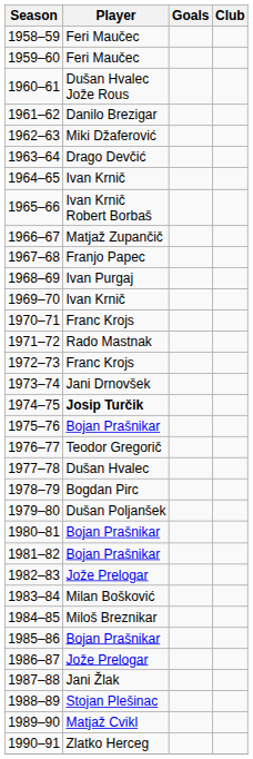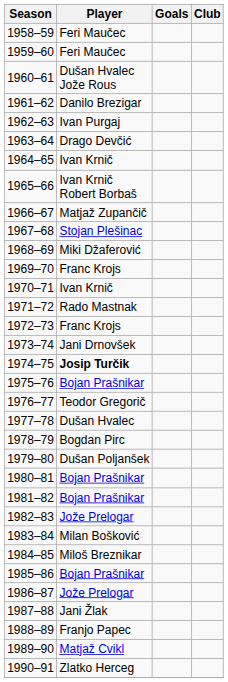 <table class="wikitable sortable" style="font-size: 95%;">
 <tr>
 <th>Season</th>
 <th>Player</th>
 <th>Goals</th>
 <th>Club</th>
 </tr>
 <tr>
 <td>1958–59</td>
 <td>Feri Maučec</td>
 <td></td>
 <td></td>
 </tr>
 <tr>
 <td>1959–60</td>
 <td>Feri Maučec</td>
 <td></td>
 <td></td>
 </tr>
 <tr>
 <td>1960–61</td>
 <td>Dušan Hvalec<br>Jože Rous</td>
 <td></td>
 <td></td>
 </tr>
 <tr>
 <td>1961–62</td>
 <td>Danilo Brezigar</td>
 <td></td>
 <td></td>
 </tr>
 <tr>
 <td>1962–63</td>
-<td>Miki Džaferović</td>
+<td>Ivan Purgaj</td>
 <td></td>
 <td></td>
 </tr>
 <tr>
 <td>1963–64</td>
 <td>Drago Devčić</td>
 <td></td>
 <td></td>
 </tr>
 <tr>
 <td>1964–65</td>
 <td>Ivan Krnič</td>
 <td></td>
 <td></td>
 </tr>
 <tr>
 <td>1965–66</td>
 <td>Ivan Krnič<br>Robert Borbaš</td>
 <td></td>
 <td></td>
 </tr>
 <tr>
 <td>1966–67</td>
 <td>Matjaž Zupančič</td>
 <td></td>
 <td></td>
 </tr>
 <tr>
 <td>1967–68</td>
-<td>Franjo Papec</td>
+<td><a href='#'>Stojan Plešinac</a></td>
 <td></td>
 <td></td>
 </tr>
 <tr>
 <td>1968–69</td>
-<td>Ivan Purgaj</td>
+<td>Miki Džaferović</td>
 <td></td>
 <td></td>
 </tr>
 <tr>
 <td>1969–70</td>
-<td>Ivan Krnič</td>
+<td>Franc Krojs</td>
 <td></td>
 <td></td>
 </tr>
 <tr>
 <td>1970–71</td>
-<td>Franc Krojs</td>
+<td>Ivan Krnič</td>
 <td></td>
 <td></td>
 </tr>
 <tr>
 <td>1971–72</td>
 <td>Rado Mastnak</td>
 <td></td>
 <td></td>
 </tr>
 <tr>
 <td>1972–73</td>
 <td>Franc Krojs</td>
 <td></td>
 <td></td>
 </tr>
 <tr>
 <td>1973–74</td>
 <td>Jani Drnovšek</td>
 <td></td>
 <td></td>
 </tr>
 <tr>
 <td>1974–75</td>
 <td><strong>Josip Turčik</strong></td>
 <td></td>
 <td></td>
 </tr>
 <tr>
 <td>1975–76</td>
 <td><a href='#'>Bojan Prašnikar</a></td>
 <td></td>
 <td></td>
 </tr>
 <tr>
 <td>1976–77</td>
 <td>Teodor Gregorič</td>
 <td></td>
 <td></td>
 </tr>
 <tr>
 <td>1977–78</td>
 <td>Dušan Hvalec</td>
 <td></td>
 <td></td>
 </tr>
 <tr>
 <td>1978–79</td>
 <td>Bogdan Pirc</td>
 <td></td>
 <td></td>
 </tr>
 <tr>
 <td>1979–80</td>
 <td>Dušan Poljanšek</td>
 <td></td>
 <td></td>
 </tr>
 <tr>
 <td>1980–81</td>
 <td><a href='#'>Bojan Prašnikar</a></td>
 <td></td>
 <td></td>
 </tr>
 <tr>
 <td>1981–82</td>
 <td><a href='#'>Bojan Prašnikar</a></td>
 <td></td>
 <td></td>
 </tr>
 <tr>
 <td>1982–83</td>
 <td><a href='#'>Jože Prelogar</a></td>
 <td></td>
 <td></td>
 </tr>
 <tr>
 <td>1983–84</td>
 <td>Milan Bošković</td>
 <td></td>
 <td></td>
 </tr>
 <tr>
 <td>1984–85</td>
 <td>Miloš Breznikar</td>
 <td></td>
 <td></td>
 </tr>
 <tr>
 <td>1985–86</td>
 <td><a href='#'>Bojan Prašnikar</a></td>
 <td></td>
 <td></td>
 </tr>
 <tr>
 <td>1986–87</td>
 <td><a href='#'>Jože Prelogar</a></td>
 <td></td>
 <td></td>
 </tr>
 <tr>
 <td>1987–88</td>
 <td>Jani Žlak</td>
 <td></td>
 <td></td>
 </tr>
 <tr>
 <td>1988–89</td>
-<td><a href='#'>Stojan Plešinac</a></td>
+<td>Franjo Papec</td>
 <td></td>
 <td></td>
 </tr>
 <tr>
 <td>1989–90</td>
 <td><a href='#'>Matjaž Cvikl</a></td>
 <td></td>
 <td></td>
 </tr>
 <tr>
 <td>1990–91</td>
 <td>Zlatko Herceg</td>
 <td></td>
 <td></td>
 </tr>
 <tr>
 </tr>
 </table>
